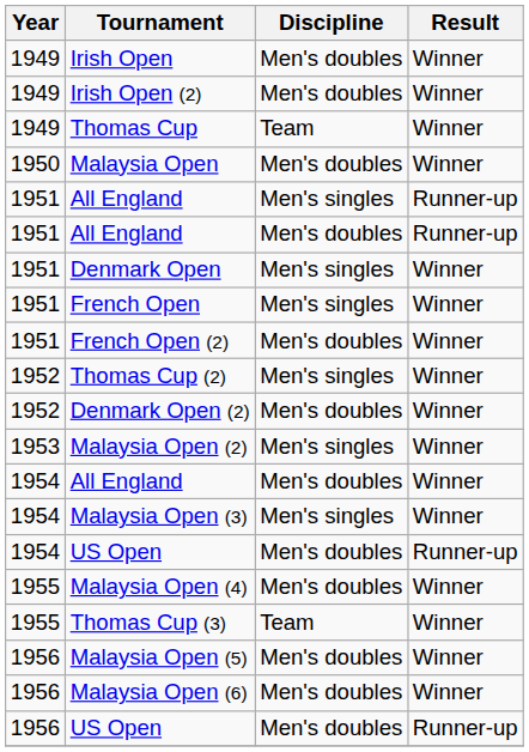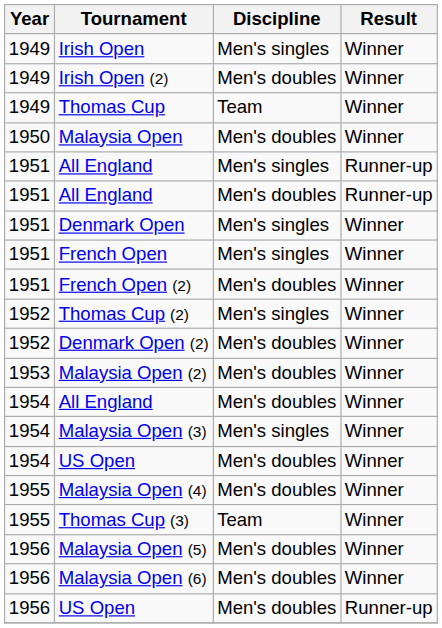 <table class="sortable wikitable">
 <tr>
 <th>Year</th>
 <th>Tournament</th>
 <th>Discipline</th>
 <th>Result</th>
 </tr>
 <tr>
 <td>1949</td>
 <td><a href='#'>Irish Open</a></td>
-<td>Men's doubles</td>
+<td>Men's singles</td>
 <td>Winner</td>
 </tr>
 <tr>
 <td>1949</td>
 <td><a href='#'>Irish Open</a> <small>(2)</small></td>
 <td>Men's doubles</td>
 <td>Winner</td>
 </tr>
 <tr>
 <td>1949</td>
 <td><a href='#'>Thomas Cup</a></td>
 <td>Team</td>
 <td>Winner</td>
 </tr>
 <tr>
 <td>1950</td>
 <td><a href='#'>Malaysia Open</a></td>
 <td>Men's doubles</td>
 <td>Winner</td>
 </tr>
 <tr>
 <td>1951</td>
 <td><a href='#'>All England</a></td>
 <td>Men's singles</td>
 <td>Runner-up</td>
 </tr>
 <tr>
 <td>1951</td>
 <td><a href='#'>All England</a></td>
 <td>Men's doubles</td>
 <td>Runner-up</td>
 </tr>
 <tr>
 <td>1951</td>
 <td><a href='#'>Denmark Open</a></td>
 <td>Men's singles</td>
 <td>Winner</td>
 </tr>
 <tr>
 <td>1951</td>
 <td><a href='#'>French Open</a></td>
 <td>Men's singles</td>
 <td>Winner</td>
 </tr>
 <tr>
 <td>1951</td>
 <td><a href='#'>French Open</a> <small>(2)</small></td>
 <td>Men's doubles</td>
 <td>Winner</td>
 </tr>
 <tr>
 <td>1952</td>
 <td><a href='#'>Thomas Cup</a> <small>(2)</small></td>
 <td>Men's singles</td>
 <td>Winner</td>
 </tr>
 <tr>
 <td>1952</td>
 <td><a href='#'>Denmark Open</a> <small>(2)</small></td>
 <td>Men's doubles</td>
 <td>Winner</td>
 </tr>
 <tr>
 <td>1953</td>
 <td><a href='#'>Malaysia Open</a> <small>(2)</small></td>
-<td>Men's singles</td>
+<td>Men's doubles</td>
 <td>Winner</td>
 </tr>
 <tr>
 <td>1954</td>
 <td><a href='#'>All England</a></td>
 <td>Men's doubles</td>
 <td>Winner</td>
 </tr>
 <tr>
 <td>1954</td>
 <td><a href='#'>Malaysia Open</a> <small>(3)</small></td>
 <td>Men's singles</td>
 <td>Winner</td>
 </tr>
 <tr>
 <td>1954</td>
 <td><a href='#'>US Open</a></td>
 <td>Men's doubles</td>
-<td>Runner-up</td>
+<td>Winner</td>
 </tr>
 <tr>
 <td>1955</td>
 <td><a href='#'>Malaysia Open</a> <small>(4)</small></td>
 <td>Men's doubles</td>
 <td>Winner</td>
 </tr>
 <tr>
 <td>1955</td>
 <td><a href='#'>Thomas Cup</a> <small>(3)</small></td>
 <td>Team</td>
 <td>Winner</td>
 </tr>
 <tr>
 <td>1956</td>
 <td><a href='#'>Malaysia Open</a> <small>(5)</small></td>
 <td>Men's doubles</td>
 <td>Winner</td>
 </tr>
 <tr>
 <td>1956</td>
 <td><a href='#'>Malaysia Open</a> <small>(6)</small></td>
 <td>Men's doubles</td>
 <td>Winner</td>
 </tr>
 <tr>
 <td>1956</td>
 <td><a href='#'>US Open</a></td>
 <td>Men's doubles</td>
 <td>Runner-up</td>
 </tr>
 <tr>
 </tr>
 </table>
